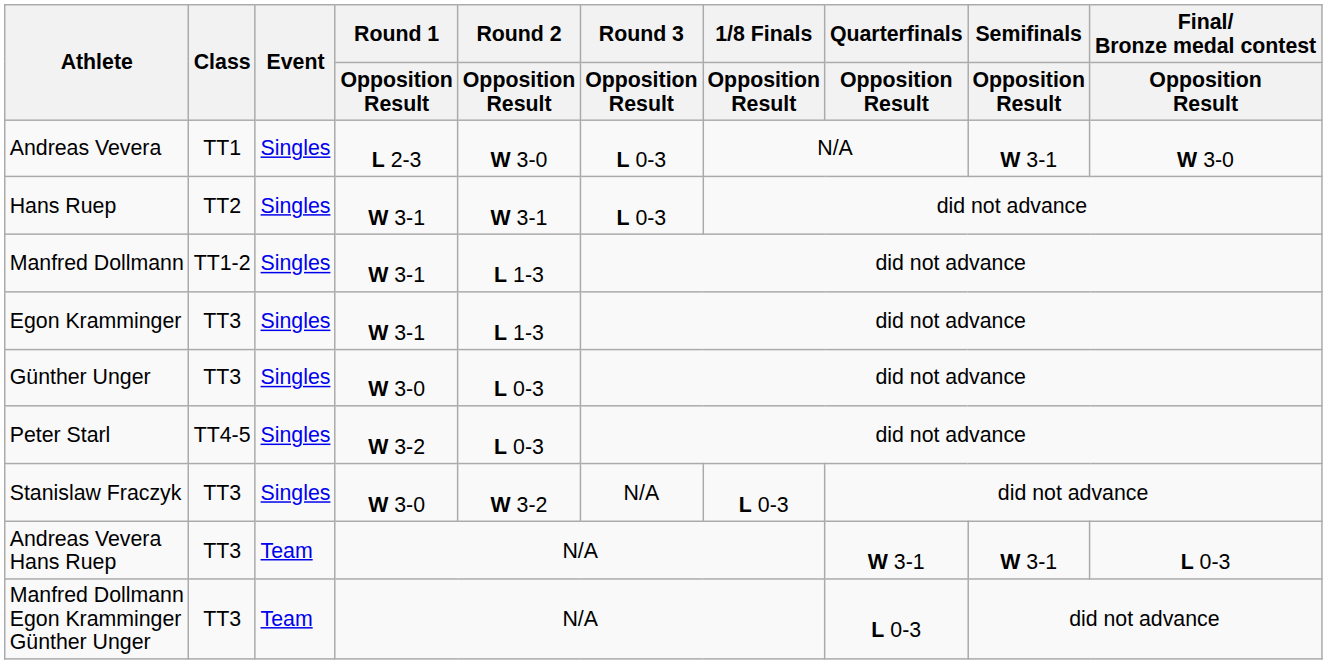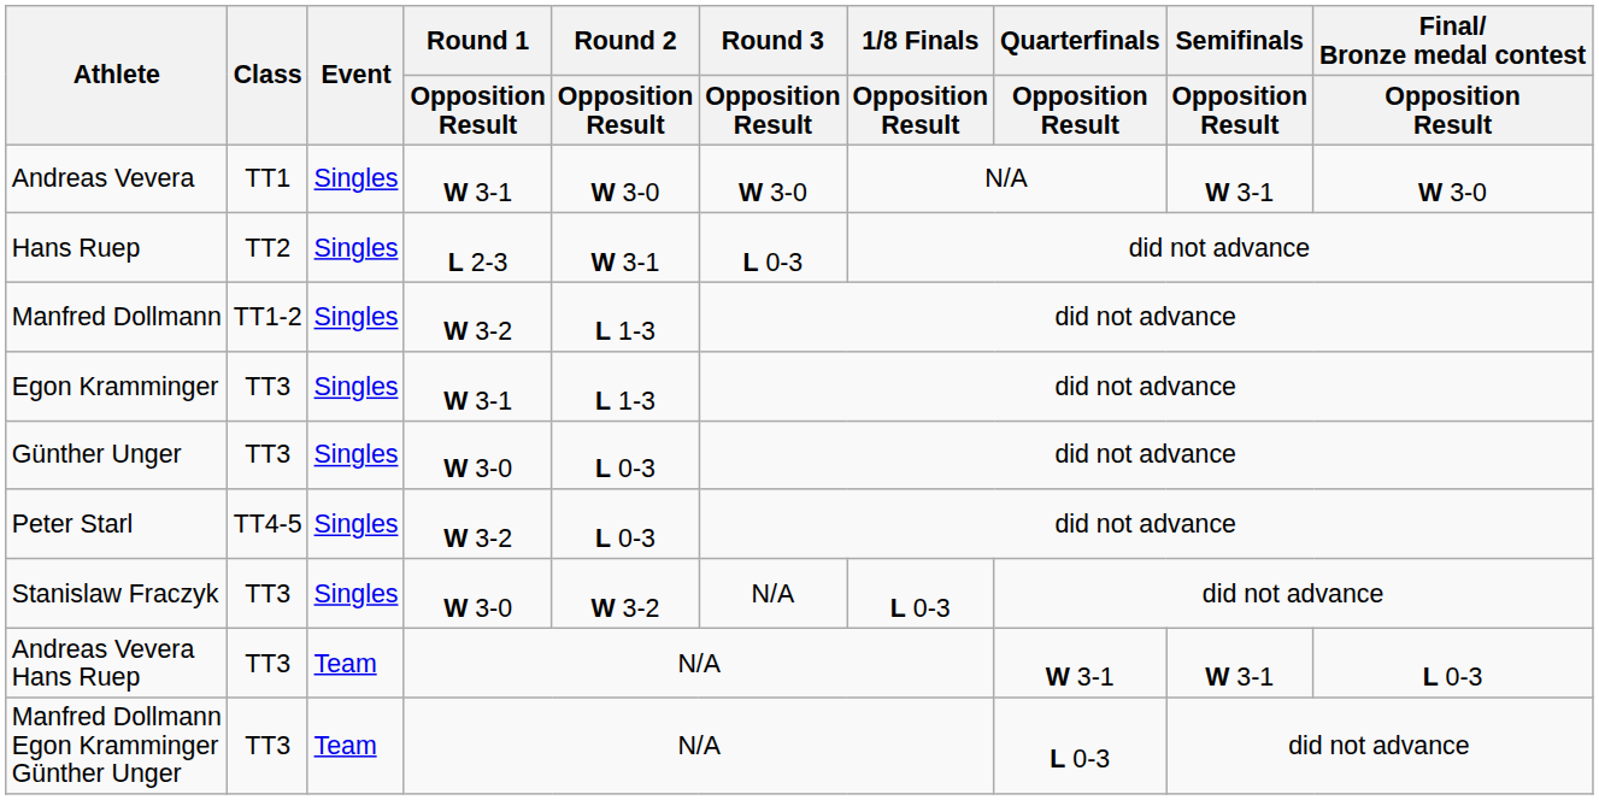 <table class="wikitable" style="font-size:90%">
 <tr>
 <th rowspan="2">Athlete</th>
 <th rowspan="2">Class</th>
 <th rowspan="2">Event</th>
 <th>Round 1</th>
 <th>Round 2</th>
 <th>Round 3</th>
 <th>1/8 Finals</th>
 <th>Quarterfinals</th>
 <th>Semifinals</th>
 <th>Final/<br>Bronze medal contest</th>
 </tr>
 <tr>
 <th>Opposition<br>Result</th>
 <th>Opposition<br>Result</th>
 <th>Opposition<br>Result</th>
 <th>Opposition<br>Result</th>
 <th>Opposition<br>Result</th>
 <th>Opposition<br>Result</th>
 <th>Opposition<br>Result</th>
 </tr>
 <tr>
 <td>Andreas Vevera</td>
 <td align="center">TT1</td>
 <td><a href='#'>Singles</a></td>
-<td align="center"><br><strong>L</strong> 2-3</td>
+<td align="center"><br><strong>W</strong> 3-1</td>
 <td align="center"><br><strong>W</strong> 3-0</td>
-<td align="center"><br><strong>L</strong> 0-3</td>
+<td align="center"><br><strong>W</strong> 3-0</td>
 <td align="center" colspan="2">N/A</td>
 <td align="center"><br><strong>W</strong> 3-1</td>
 <td align="center"><br><strong>W</strong> 3-0 </td>
 </tr>
 <tr>
 <td>Hans Ruep</td>
 <td align="center">TT2</td>
 <td><a href='#'>Singles</a></td>
-<td align="center"><br><strong>W</strong> 3-1</td>
+<td align="center"><br><strong>L</strong> 2-3</td>
 <td align="center"><br><strong>W</strong> 3-1</td>
 <td align="center"><br><strong>L</strong> 0-3</td>
 <td align="center" colspan="4">did not advance</td>
 </tr>
 <tr>
 <td>Manfred Dollmann</td>
 <td align="center">TT1-2</td>
 <td><a href='#'>Singles</a></td>
-<td align="center"><br><strong>W</strong> 3-1</td>
+<td align="center"><br><strong>W</strong> 3-2</td>
 <td align="center"><br><strong>L</strong> 1-3</td>
 <td align="center" colspan="5">did not advance</td>
 </tr>
 <tr>
 <td>Egon Kramminger</td>
 <td align="center">TT3</td>
 <td><a href='#'>Singles</a></td>
 <td align="center"><br><strong>W</strong> 3-1</td>
 <td align="center"><br><strong>L</strong> 1-3</td>
 <td align="center" colspan="5">did not advance</td>
 </tr>
 <tr>
 <td>Günther Unger</td>
 <td align="center">TT3</td>
 <td><a href='#'>Singles</a></td>
 <td align="center"><br><strong>W</strong> 3-0</td>
 <td align="center"><br><strong>L</strong> 0-3</td>
 <td align="center" colspan="5">did not advance</td>
 </tr>
 <tr>
 <td>Peter Starl</td>
 <td align="center">TT4-5</td>
 <td><a href='#'>Singles</a></td>
 <td align="center"><br><strong>W</strong> 3-2</td>
 <td align="center"><br><strong>L</strong> 0-3</td>
 <td align="center" colspan="5">did not advance</td>
 </tr>
 <tr>
 <td>Stanislaw Fraczyk</td>
 <td align="center">TT3</td>
 <td><a href='#'>Singles</a></td>
 <td align="center"><br><strong>W</strong> 3-0</td>
 <td align="center"><br><strong>W</strong> 3-2</td>
 <td align="center">N/A</td>
 <td align="center"><br><strong>L</strong> 0-3</td>
 <td align="center" colspan="3">did not advance</td>
 </tr>
 <tr>
 <td>Andreas Vevera<br>Hans Ruep</td>
 <td align="center">TT3</td>
 <td><a href='#'>Team</a></td>
 <td align="center" colspan="4">N/A</td>
 <td align="center"><br><strong>W</strong> 3-1</td>
 <td align="center"><br><strong>W</strong> 3-1</td>
 <td align="center"><br><strong>L</strong> 0-3</td>
 </tr>
 <tr>
 <td>Manfred Dollmann<br>Egon Kramminger<br>Günther Unger</td>
 <td align="center">TT3</td>
 <td><a href='#'>Team</a></td>
 <td align="center" colspan="4">N/A</td>
 <td align="center"><br><strong>L</strong> 0-3</td>
 <td align="center" colspan="2">did not advance</td>
 </tr>
 </table>
